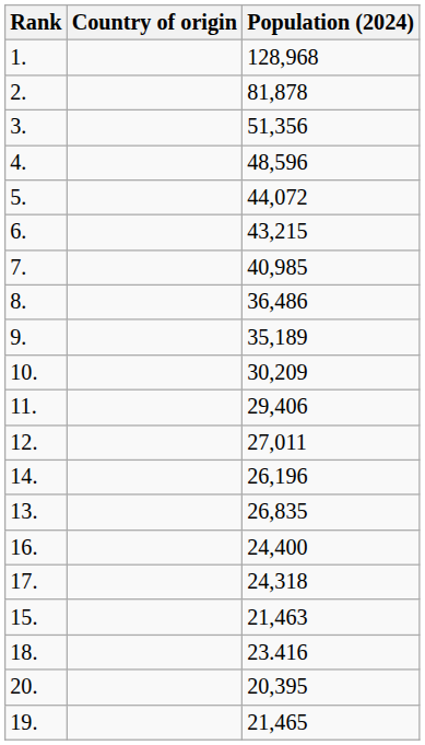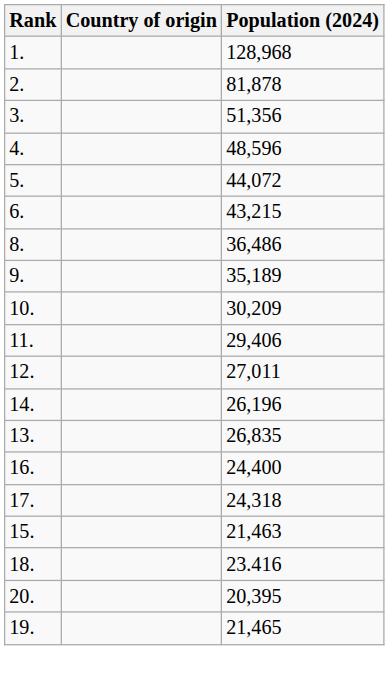 <table class="wikitable sortable mw-collapsible mw-collapsed">
 <tr>
 <th>Rank</th>
 <th>Country of origin</th>
 <th>Population (2024)</th>
 </tr>
 <tr>
 <td>1.</td>
 <td></td>
 <td>128,968</td>
 </tr>
 <tr>
 <td>2.</td>
 <td></td>
 <td>81,878</td>
 </tr>
 <tr>
 <td>3.</td>
 <td></td>
 <td>51,356</td>
 </tr>
 <tr>
 <td>4.</td>
 <td></td>
 <td>48,596</td>
 </tr>
 <tr>
 <td>5.</td>
 <td></td>
 <td>44,072</td>
 </tr>
 <tr>
 <td>6.</td>
 <td></td>
 <td>43,215</td>
-</tr>
-<tr>
-<td>7.</td>
-<td></td>
-<td>40,985</td>
 </tr>
 <tr>
 <td>8.</td>
 <td></td>
 <td>36,486</td>
 </tr>
 <tr>
 <td>9.</td>
 <td></td>
 <td>35,189</td>
 </tr>
 <tr>
 <td>10.</td>
 <td></td>
 <td>30,209</td>
 </tr>
 <tr>
 <td>11.</td>
 <td></td>
 <td>29,406</td>
 </tr>
 <tr>
 <td>12.</td>
 <td></td>
 <td>27,011</td>
 </tr>
 <tr>
 <td>14.</td>
 <td></td>
 <td>26,196</td>
 </tr>
 <tr>
 <td>13.</td>
 <td></td>
 <td>26,835</td>
 </tr>
 <tr>
 <td>16.</td>
 <td></td>
 <td>24,400</td>
 </tr>
 <tr>
 <td>17.</td>
 <td></td>
 <td>24,318</td>
 </tr>
 <tr>
 <td>15.</td>
 <td></td>
 <td>21,463</td>
 </tr>
 <tr>
 <td>18.</td>
 <td></td>
 <td>23.416</td>
 </tr>
 <tr>
 <td>20.</td>
 <td></td>
 <td>20,395</td>
 </tr>
 <tr>
 <td>19.</td>
 <td></td>
 <td>21,465</td>
 </tr>
 </table>
